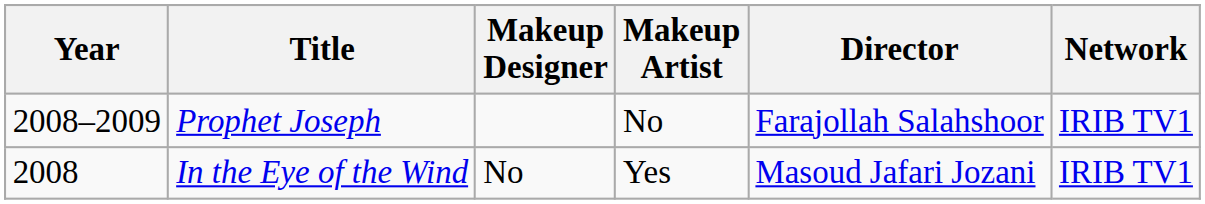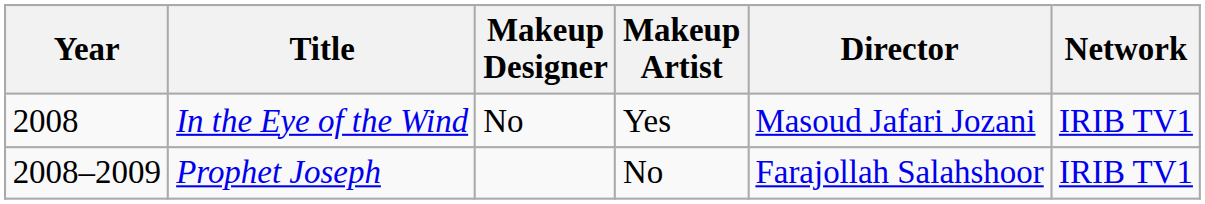 <table class="wikitable sortable">
 <tr>
 <th>Year</th>
 <th>Title</th>
 <th>Makeup<br>Designer</th>
 <th>Makeup<br>Artist</th>
 <th>Director</th>
 <th>Network</th>
 </tr>
 <tr>
+<td>2008</td>
+<td><em><a href='#'>In the Eye of the Wind</a></em></td>
+<td No>No</td>
+<td>Yes</td>
+<td><a href='#'>Masoud Jafari Jozani</a></td>
+<td><a href='#'>IRIB TV1</a></td>
+</tr>
+<tr>
 <td>2008–2009</td>
 <td><em><a href='#'>Prophet Joseph</a></em></td>
 <td></td>
 <td>No</td>
 <td><a href='#'>Farajollah Salahshoor</a></td>
 <td><a href='#'>IRIB TV1</a></td>
 </tr>
-<tr>
-<td>2008</td>
-<td><em><a href='#'>In the Eye of the Wind</a></em></td>
-<td No>No</td>
-<td>Yes</td>
-<td><a href='#'>Masoud Jafari Jozani</a></td>
-<td><a href='#'>IRIB TV1</a></td>
-</tr>
 </table>
